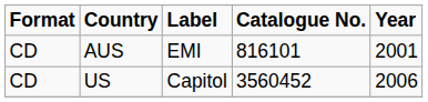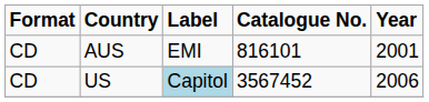 <table class="wikitable">
 <tr>
 <td colspan="1"><strong>Format</strong></td>
 <td colspan="1"><strong>Country</strong></td>
 <td colspan="1"><strong>Label</strong></td>
 <td colspan="1"><strong>Catalogue No.</strong></td>
 <td colspan="1"><strong>Year</strong></td>
 </tr>
 <tr>
 <td>CD</td>
 <td>AUS</td>
 <td>EMI</td>
 <td>816101</td>
 <td>2001</td>
 </tr>
 <tr>
 <td>CD</td>
 <td>US</td>
-<td>Capitol</td>
-<td>3560452</td>
+<td style="background: lightblue;">Capitol</td>
+<td>3567452</td>
 <td>2006</td>
 </tr>
 <tr>
 </tr>
 </table>
